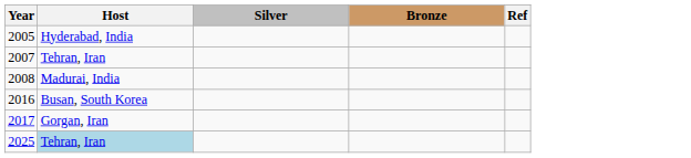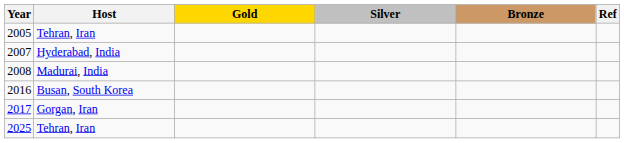 <table class="wikitable" style="text-align: center;">
 <tr>
 <th width="30">Year</th>
 <th width="180">Host</th>
+<th width="180" style="background:gold">Gold</th>
 <th width="180" style="background:silver">Silver</th>
 <th width="180" style="background:#cc9966">Bronze</th>
 <th width="20">Ref</th>
 </tr>
 <tr>
 <td align=center>2005</td>
-<td align=left> <a href='#'>Hyderabad</a>, <a href='#'>India</a></td>
+<td align=left> <a href='#'>Tehran</a>, <a href='#'>Iran</a></td>
+<td></td>
 <td></td>
 <td><br></td>
 <td></td>
 </tr>
 <tr>
 <td align=center>2007</td>
-<td align=left> <a href='#'>Tehran</a>, <a href='#'>Iran</a></td>
+<td align=left> <a href='#'>Hyderabad</a>, <a href='#'>India</a></td>
+<td></td>
 <td></td>
 <td><br></td>
 <td></td>
 </tr>
 <tr>
 <td align=center>2008</td>
 <td align=left> <a href='#'>Madurai</a>, <a href='#'>India</a></td>
 <td></td>
+<td></td>
 <td><br></td>
 <td></td>
 </tr>
 <tr>
 <td align=center>2016</td>
 <td align=left> <a href='#'>Busan</a>, <a href='#'>South Korea</a></td>
+<td></td>
 <td></td>
 <td><br></td>
 <td></td>
 </tr>
 <tr>
 <td align=center><a href='#'>2017</a></td>
 <td align=left> <a href='#'>Gorgan</a>, <a href='#'>Iran</a></td>
 <td></td>
+<td></td>
 <td><br></td>
 <td></td>
 </tr>
 <tr>
 <td align=center><a href='#'>2025</a></td>
-<td align=left style="background: lightblue;"> <a href='#'>Tehran</a>, <a href='#'>Iran</a></td>
+<td align=left> <a href='#'>Tehran</a>, <a href='#'>Iran</a></td>
+<td></td>
 <td></td>
 <td><br></td>
 <td></td>
 </tr>
 </table>
